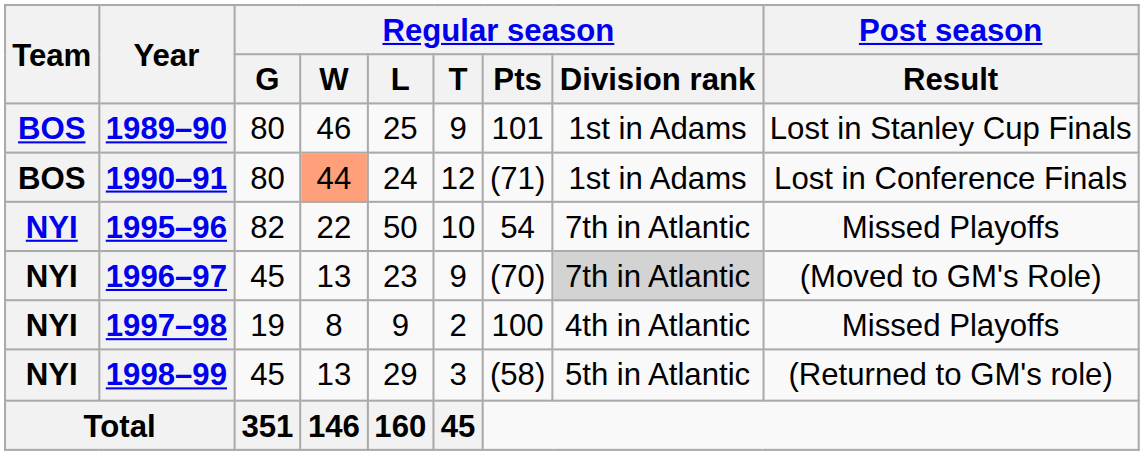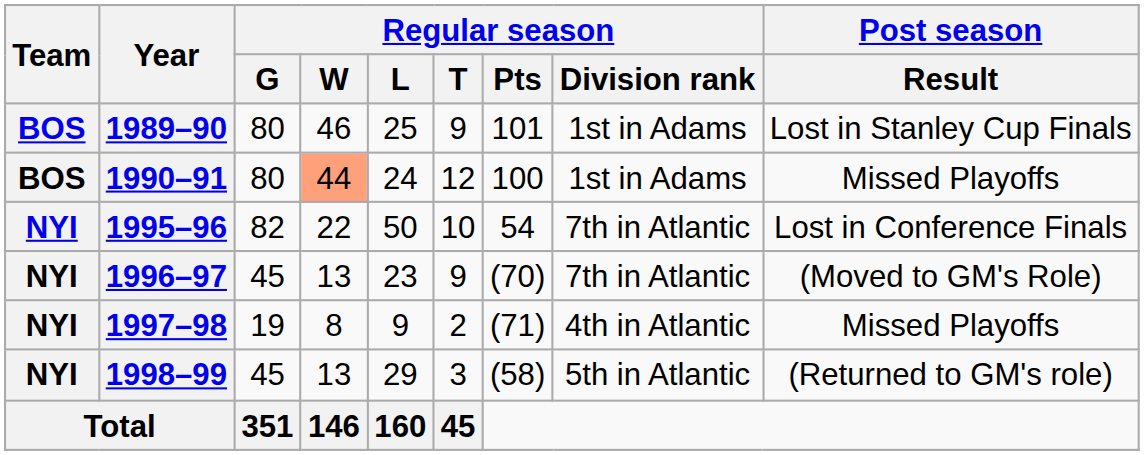 <table class="wikitable" style="font-size: 95%; text-align:center;">
 <tr>
 <th rowspan="2">Team</th>
 <th rowspan="2">Year</th>
 <th colspan="6"><a href='#'>Regular season</a></th>
 <th colspan="1"><a href='#'>Post season</a></th>
 </tr>
 <tr>
 <th>G</th>
 <th>W</th>
 <th>L</th>
 <th>T</th>
 <th>Pts</th>
 <th>Division rank</th>
 <th>Result</th>
 </tr>
 <tr>
 <th><a href='#'>BOS</a></th>
 <th><a href='#'>1989–90</a></th>
 <td>80</td>
 <td>46</td>
 <td>25</td>
 <td>9</td>
 <td>101</td>
 <td>1st in Adams</td>
 <td>Lost in Stanley Cup Finals</td>
 </tr>
 <tr>
 <th>BOS</th>
 <th><a href='#'>1990–91</a></th>
 <td>80</td>
 <td style="background: lightsalmon;">44</td>
 <td>24</td>
 <td>12</td>
-<td>(71)</td>
+<td>100</td>
 <td>1st in Adams</td>
-<td>Lost in Conference Finals</td>
+<td>Missed Playoffs</td>
 </tr>
 <tr>
 <th><a href='#'>NYI</a></th>
 <th><a href='#'>1995–96</a></th>
 <td>82</td>
 <td>22</td>
 <td>50</td>
 <td>10</td>
 <td>54</td>
 <td>7th in Atlantic</td>
-<td>Missed Playoffs</td>
+<td>Lost in Conference Finals</td>
 </tr>
 <tr>
 <th>NYI</th>
 <th><a href='#'>1996–97</a></th>
 <td>45</td>
 <td>13</td>
 <td>23</td>
 <td>9</td>
 <td>(70)</td>
-<td style="background: lightgrey;">7th in Atlantic</td>
+<td>7th in Atlantic</td>
 <td>(Moved to GM's Role)</td>
 </tr>
 <tr>
 <th>NYI</th>
 <th><a href='#'>1997–98</a></th>
 <td>19</td>
 <td>8</td>
 <td>9</td>
 <td>2</td>
-<td>100</td>
+<td>(71)</td>
 <td>4th in Atlantic</td>
 <td>Missed Playoffs</td>
 </tr>
 <tr>
 <th>NYI</th>
 <th><a href='#'>1998–99</a></th>
 <td>45</td>
 <td>13</td>
 <td>29</td>
 <td>3</td>
 <td>(58)</td>
 <td>5th in Atlantic</td>
 <td>(Returned to GM's role)</td>
 </tr>
 <tr>
 <th colspan="2">Total</th>
 <th>351</th>
 <th>146</th>
 <th>160</th>
 <th>45</th>
 </tr>
 </table>
